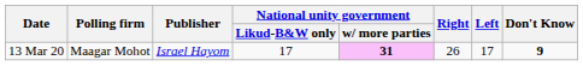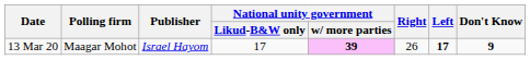 <table class="wikitable sortable" style="text-align:center; font-size:90%; line-height:13px">
 <tr>
 <th rowspan=2>Date</th>
 <th rowspan=2>Polling firm</th>
 <th rowspan=2>Publisher</th>
 <th colspan=2><a href='#'>National unity government</a></th>
 <th rowspan=2><a href='#'>Right</a></th>
 <th rowspan=2><a href='#'>Left</a></th>
 <th rowspan=2>Don't Know</th>
 </tr>
 <tr>
 <th><a href='#'>Likud</a>-<a href='#'>B&W</a> only</th>
 <th>w/ more parties</th>
 </tr>
 <tr>
 <td data-sort-value=2020-03-13>13 Mar 20</td>
 <td>Maagar Mohot</td>
 <td><em><a href='#'>Israel Hayom</a></em></td>
 <td>17</td>
-<td style=background:#FAC0fA><strong>31</strong></td>
+<td style=background:#FAC0fA><strong>39</strong></td>
 <td>26</td>
-<td>17</td>
+<td><strong>17</strong></td>
 <td><strong>9</strong></td>
 </tr>
 </table>
